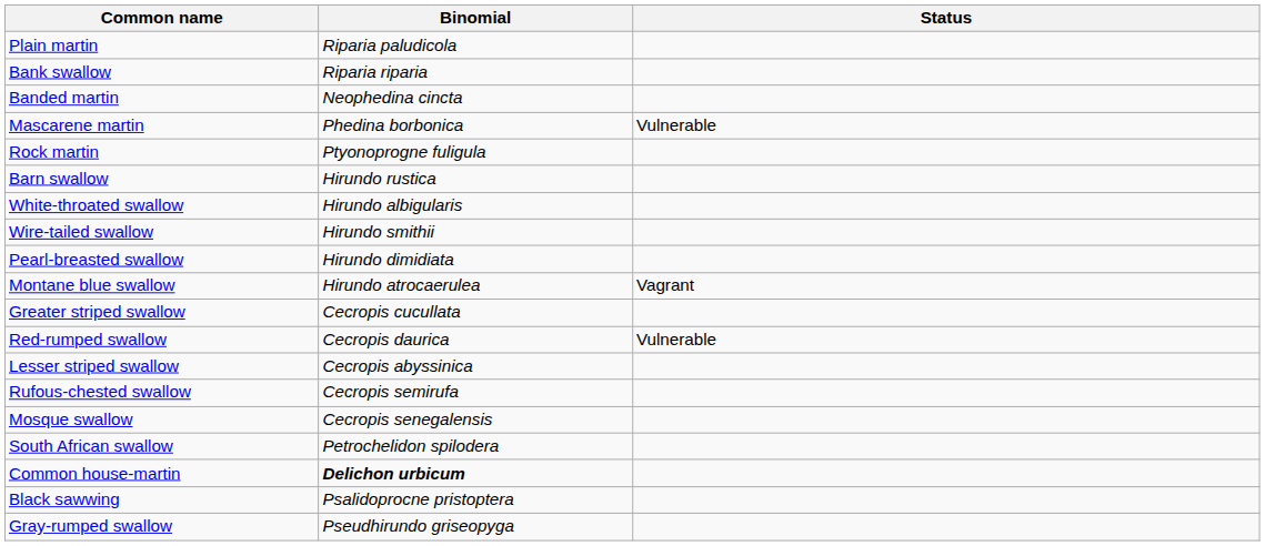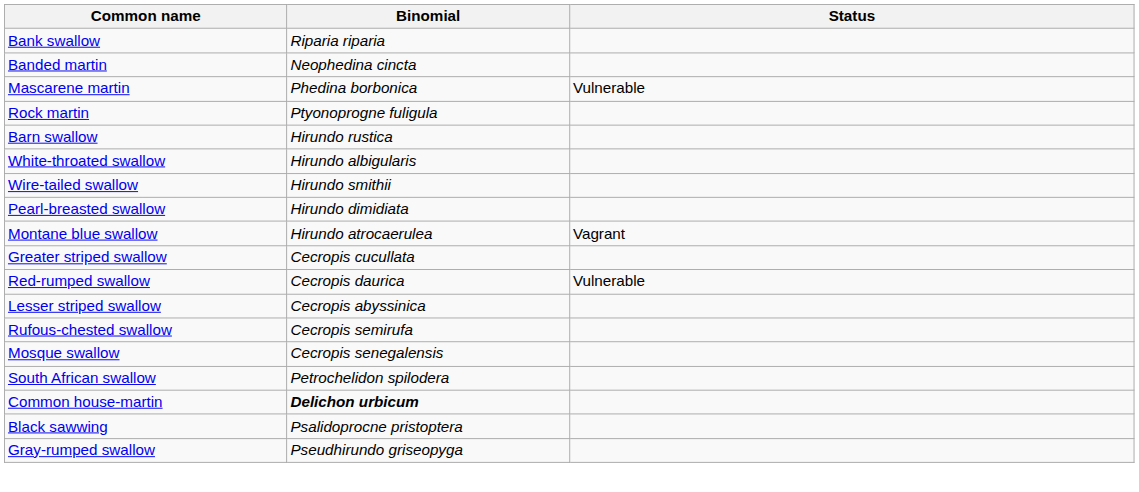 <table width=60% class="wikitable">
 <tr>
 <th width=25%>Common name</th>
 <th width=25%>Binomial</th>
 <th width=50%>Status</th>
-</tr>
-<tr>
-<td><a href='#'>Plain martin</a></td>
-<td><em>Riparia paludicola</em></td>
-<td></td>
 </tr>
 <tr>
 <td><a href='#'>Bank swallow</a></td>
 <td><em>Riparia riparia</em></td>
 <td></td>
 </tr>
 <tr>
 <td><a href='#'>Banded martin</a></td>
 <td><em>Neophedina cincta</em></td>
 <td></td>
 </tr>
 <tr>
 <td><a href='#'>Mascarene martin</a></td>
 <td><em>Phedina borbonica</em></td>
 <td>Vulnerable</td>
 </tr>
 <tr>
 <td><a href='#'>Rock martin</a></td>
 <td><em>Ptyonoprogne fuligula</em></td>
 <td></td>
 </tr>
 <tr>
 <td><a href='#'>Barn swallow</a></td>
 <td><em>Hirundo rustica</em></td>
 <td></td>
 </tr>
 <tr>
 <td><a href='#'>White-throated swallow</a></td>
 <td><em>Hirundo albigularis</em></td>
 <td></td>
 </tr>
 <tr>
 <td><a href='#'>Wire-tailed swallow</a></td>
 <td><em>Hirundo smithii</em></td>
 <td></td>
 </tr>
 <tr>
 <td><a href='#'>Pearl-breasted swallow</a></td>
 <td><em>Hirundo dimidiata</em></td>
 <td></td>
 </tr>
 <tr>
 <td><a href='#'>Montane blue swallow</a></td>
 <td><em>Hirundo atrocaerulea</em></td>
 <td>Vagrant</td>
 </tr>
 <tr>
 <td><a href='#'>Greater striped swallow</a></td>
 <td><em>Cecropis cucullata</em></td>
 <td></td>
 </tr>
 <tr>
 <td><a href='#'>Red-rumped swallow</a></td>
 <td><em>Cecropis daurica</em></td>
 <td>Vulnerable</td>
 </tr>
 <tr>
 <td><a href='#'>Lesser striped swallow</a></td>
 <td><em>Cecropis abyssinica</em></td>
 <td></td>
 </tr>
 <tr>
 <td><a href='#'>Rufous-chested swallow</a></td>
 <td><em>Cecropis semirufa</em></td>
 <td></td>
 </tr>
 <tr>
 <td><a href='#'>Mosque swallow</a></td>
 <td><em>Cecropis senegalensis</em></td>
 <td></td>
 </tr>
 <tr>
 <td><a href='#'>South African swallow</a></td>
 <td><em>Petrochelidon spilodera</em></td>
 <td></td>
 </tr>
 <tr>
 <td><a href='#'>Common house-martin</a></td>
 <td><strong><em>Delichon urbicum</em></strong></td>
 <td></td>
 </tr>
 <tr>
 <td><a href='#'>Black sawwing</a></td>
 <td><em>Psalidoprocne pristoptera</em></td>
 <td></td>
 </tr>
 <tr>
 <td><a href='#'>Gray-rumped swallow</a></td>
 <td><em>Pseudhirundo griseopyga</em></td>
 <td></td>
 </tr>
 </table>
